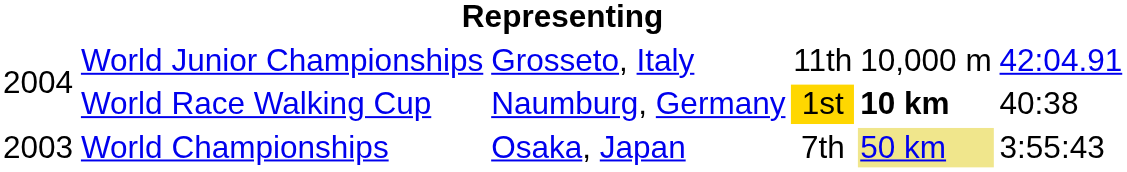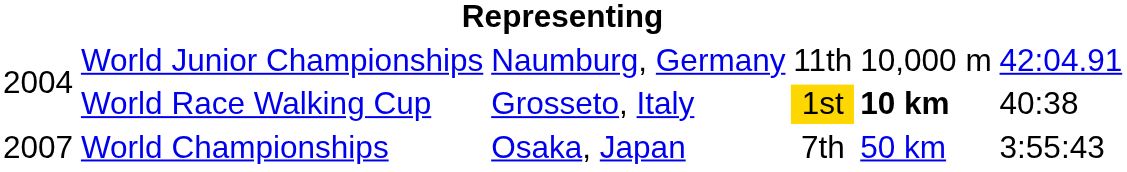 <table>
 <tr>
 <th colspan="6">Representing </th>
 </tr>
 <tr>
 <td rowspan=2>2004</td>
 <td><a href='#'>World Junior Championships</a></td>
-<td><a href='#'>Grosseto</a>, <a href='#'>Italy</a></td>
+<td><a href='#'>Naumburg</a>, <a href='#'>Germany</a></td>
 <td align="center">11th</td>
 <td>10,000 m</td>
 <td><a href='#'>42:04.91</a></td>
 </tr>
 <tr>
 <td><a href='#'>World Race Walking Cup</a></td>
-<td><a href='#'>Naumburg</a>, <a href='#'>Germany</a></td>
+<td><a href='#'>Grosseto</a>, <a href='#'>Italy</a></td>
 <td bgcolor="gold" align="center">1st</td>
 <td><strong>10 km</strong></td>
 <td>40:38</td>
 </tr>
 <tr>
-<td>2003</td>
+<td>2007</td>
 <td><a href='#'>World Championships</a></td>
 <td><a href='#'>Osaka</a>, <a href='#'>Japan</a></td>
 <td align="center">7th</td>
-<td style="background: khaki;"><a href='#'>50 km</a></td>
+<td><a href='#'>50 km</a></td>
 <td>3:55:43</td>
 </tr>
 </table>
